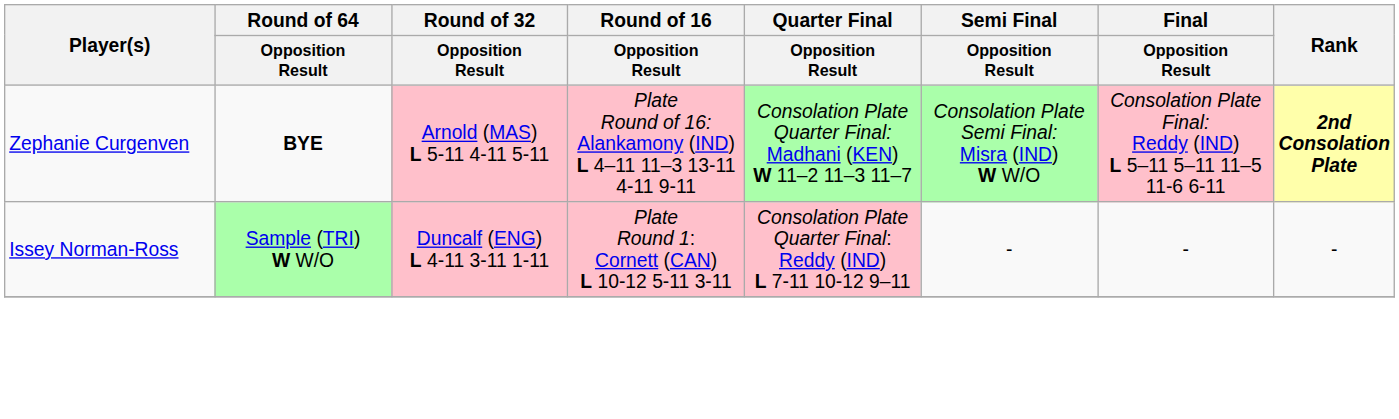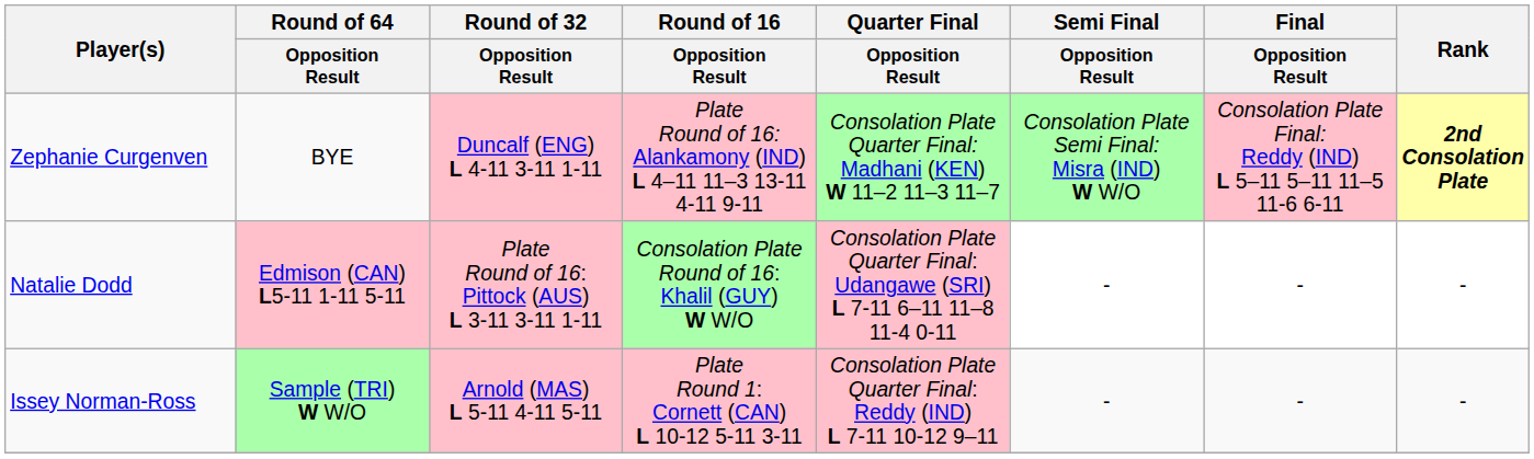 <table class=wikitable style="font-size:90%">
 <tr>
 <th rowspan="2" style="width:150px;">Player(s)</th>
 <th width=125>Round of 64</th>
 <th width=125>Round of 32</th>
 <th width=125>Round of 16</th>
 <th width=125>Quarter Final</th>
 <th width=125>Semi Final</th>
 <th width=125>Final</th>
 <th rowspan="2" style="width:75px;">Rank</th>
 </tr>
 <tr>
 <th style="line-height:1em"><small>Opposition<br>Result</small></th>
 <th style="line-height:1em"><small>Opposition<br>Result</small></th>
 <th style="line-height:1em"><small>Opposition<br>Result</small></th>
 <th style="line-height:1em"><small>Opposition<br>Result</small></th>
 <th style="line-height:1em"><small>Opposition<br>Result</small></th>
 <th style="line-height:1em"><small>Opposition<br>Result</small></th>
 </tr>
 <tr>
 <td><a href='#'>Zephanie Curgenven</a></td>
-<td style="text-align:center;"><strong>BYE</strong></td>
-<td style="text-align:center; background:pink;"> <a href='#'>Arnold</a> (<a href='#'>MAS</a>)<br><strong>L</strong> 5-11 4-11 5-11</td>
+<td style="text-align:center;">BYE</td>
+<td style="text-align:center; background:pink;"> <a href='#'>Duncalf</a> (<a href='#'>ENG</a>)<br><strong>L</strong> 4-11 3-11 1-11</td>
 <td style="text-align:center; background:pink;"><em>Plate<br>Round of 16:</em><br> <a href='#'>Alankamony</a> (<a href='#'>IND</a>)<br><strong>L</strong> 4–11 11–3 13-11<br>4-11 9-11</td>
 <td style="text-align:center; background:#afa;"><em>Consolation Plate<br>Quarter Final:</em><br> <a href='#'>Madhani</a> (<a href='#'>KEN</a>)<br><strong>W</strong> 11–2 11–3 11–7</td>
 <td style="text-align:center; background:#afa;"><em>Consolation Plate<br>Semi Final:</em><br> <a href='#'>Misra</a> (<a href='#'>IND</a>)<br><strong>W</strong> W/O</td>
 <td style="text-align:center; background:pink;"><em>Consolation Plate<br>Final:</em><br> <a href='#'>Reddy</a> (<a href='#'>IND</a>)<br><strong>L</strong> 5–11 5–11 11–5<br>11-6 6-11</td>
 <td style="text-align:center; background:#ffa;"><strong><em>2nd Consolation Plate</em></strong></td>
 </tr>
 <tr>
+<td><a href='#'>Natalie Dodd</a></td>
+<td style="text-align:center; background:pink;"> <a href='#'>Edmison</a> (<a href='#'>CAN</a>)<br><strong>L</strong>5-11 1-11 5-11</td>
+<td style="text-align:center; background:pink;"><em>Plate<br>Round of 16</em>:<br> <a href='#'>Pittock</a> (<a href='#'>AUS</a>)<br><strong>L</strong> 3-11 3-11 1-11</td>
+<td style="text-align:center; background:#afa;"><em>Consolation Plate<br>Round of 16</em>:<br> <a href='#'>Khalil</a> (<a href='#'>GUY</a>)<br><strong>W</strong> W/O</td>
+<td style="text-align:center; background:pink;"><em>Consolation Plate<br>Quarter Final</em>:<br> <a href='#'>Udangawe</a> (<a href='#'>SRI</a>)<br><strong>L</strong> 7-11 6–11 11–8<br>11-4 0-11</td>
+<td style="text-align:center; background:white;">-</td>
+<td style="text-align:center; background:white;">-</td>
+<td style="text-align:center; background:white;">-</td>
+</tr>
+<tr>
 <td><a href='#'>Issey Norman-Ross</a></td>
 <td style="text-align:center; background:#afa;"> <a href='#'>Sample</a> (<a href='#'>TRI</a>)<br><strong>W</strong> W/O</td>
-<td style="text-align:center; background:pink;"> <a href='#'>Duncalf</a> (<a href='#'>ENG</a>)<br><strong>L</strong> 4-11 3-11 1-11</td>
+<td style="text-align:center; background:pink;"> <a href='#'>Arnold</a> (<a href='#'>MAS</a>)<br><strong>L</strong> 5-11 4-11 5-11</td>
 <td style="text-align:center; background:pink;"><em>Plate<br>Round 1</em>:<br> <a href='#'>Cornett</a> (<a href='#'>CAN</a>)<br><strong>L</strong> 10-12 5-11 3-11</td>
 <td style="text-align:center; background:pink;"><em>Consolation Plate<br>Quarter Final</em>:<br> <a href='#'>Reddy</a> (<a href='#'>IND</a>)<br><strong>L</strong> 7-11 10-12 9–11</td>
 <td style="text-align:center;">-</td>
 <td style="text-align:center;">-</td>
 <td style="text-align:center;">-</td>
 </tr>
 <tr>
 </tr>
 </table>
